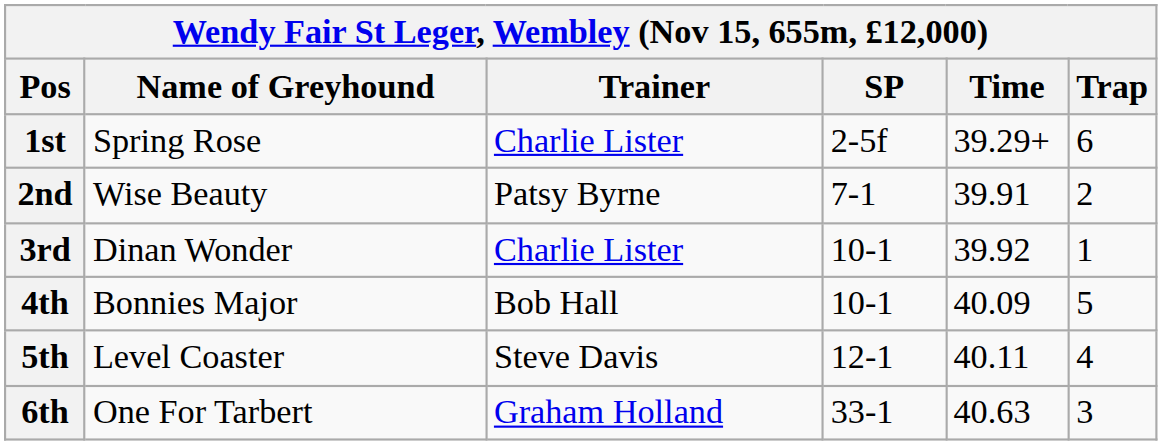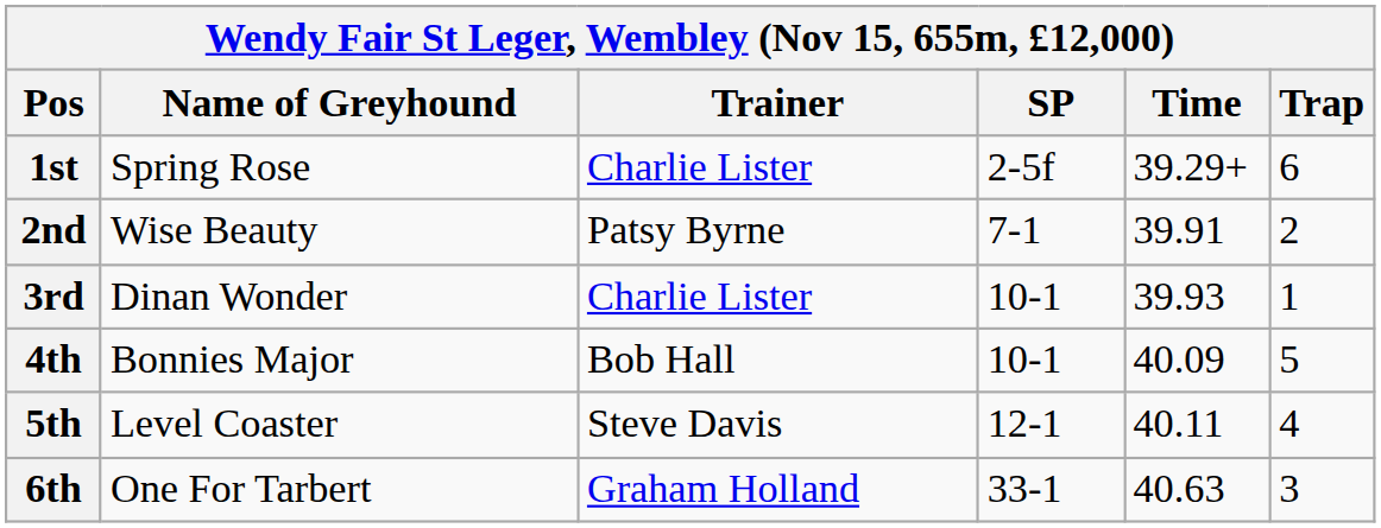 <table class="wikitable">
 <tr>
 <th colspan="6"><a href='#'>Wendy Fair St Leger</a>, <a href='#'>Wembley</a> (Nov 15, 655m, £12,000)</th>
 </tr>
 <tr>
 <th width=30>Pos</th>
 <th width=180>Name of Greyhound</th>
 <th width=150>Trainer</th>
 <th width=50>SP</th>
 <th width=50>Time</th>
 <th width=30>Trap</th>
 </tr>
 <tr>
 <th>1st</th>
 <td>Spring Rose</td>
 <td><a href='#'>Charlie Lister</a></td>
 <td>2-5f</td>
 <td>39.29+</td>
 <td>6</td>
 </tr>
 <tr>
 <th>2nd</th>
 <td>Wise Beauty</td>
 <td>Patsy Byrne</td>
 <td>7-1</td>
 <td>39.91</td>
 <td>2</td>
 </tr>
 <tr>
 <th>3rd</th>
 <td>Dinan Wonder</td>
 <td><a href='#'>Charlie Lister</a></td>
 <td>10-1</td>
-<td>39.92</td>
+<td>39.93</td>
 <td>1</td>
 </tr>
 <tr>
 <th>4th</th>
 <td>Bonnies Major</td>
 <td>Bob Hall</td>
 <td>10-1</td>
 <td>40.09</td>
 <td>5</td>
 </tr>
 <tr>
 <th>5th</th>
 <td>Level Coaster</td>
 <td>Steve Davis</td>
 <td>12-1</td>
 <td>40.11</td>
 <td>4</td>
 </tr>
 <tr>
 <th>6th</th>
 <td>One For Tarbert</td>
 <td><a href='#'>Graham Holland</a></td>
 <td>33-1</td>
 <td>40.63</td>
 <td>3</td>
 </tr>
 </table>
